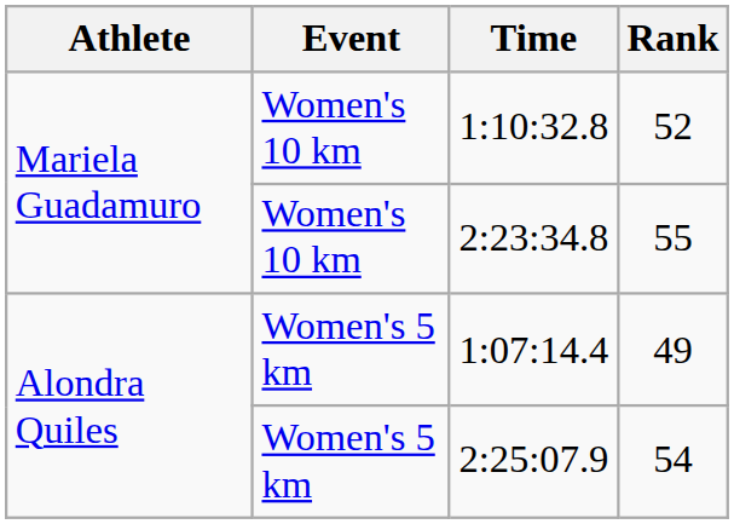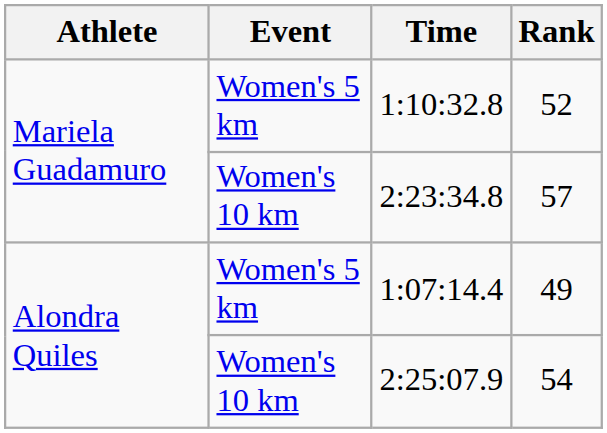 <table class="wikitable" style="text-align:center; font-size:90%; width:30%;">
 <tr>
 <th>Athlete</th>
 <th>Event</th>
 <th>Time</th>
 <th>Rank</th>
 </tr>
 <tr>
 <td align=left rowspan=2><a href='#'>Mariela Guadamuro</a></td>
-<td align=left><a href='#'>Women's 10 km</a></td>
+<td align=left><a href='#'>Women's 5 km</a></td>
 <td>1:10:32.8</td>
 <td>52</td>
 </tr>
 <tr>
 <td align=left><a href='#'>Women's 10 km</a></td>
 <td>2:23:34.8</td>
-<td>55</td>
+<td>57</td>
 </tr>
 <tr>
 <td align=left rowspan=2><a href='#'>Alondra Quiles</a></td>
 <td align=left><a href='#'>Women's 5 km</a></td>
 <td>1:07:14.4</td>
 <td>49</td>
 </tr>
 <tr>
-<td align=left><a href='#'>Women's 5 km</a></td>
+<td align=left><a href='#'>Women's 10 km</a></td>
 <td>2:25:07.9</td>
 <td>54</td>
 </tr>
 </table>
